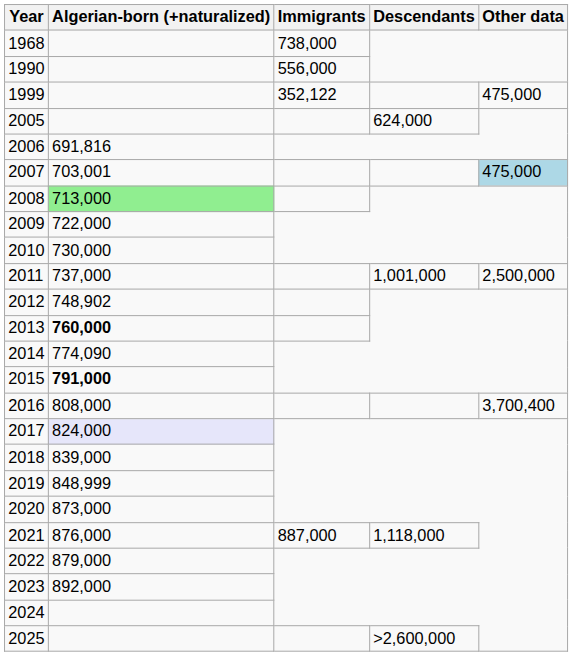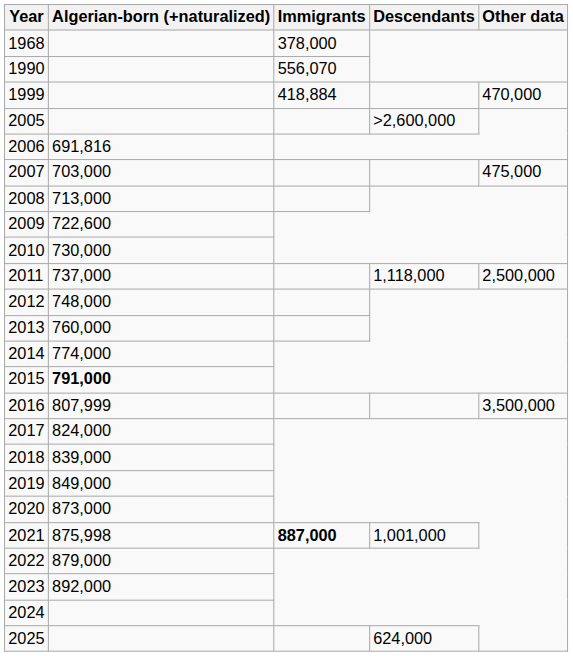 <table class="wikitable">
 <tr>
 <th>Year</th>
 <th>Algerian-born (+naturalized)</th>
 <th>Immigrants</th>
 <th>Descendants</th>
 <th>Other data</th>
 </tr>
 <tr>
 <td>1968</td>
 <td></td>
-<td>738,000</td>
+<td>378,000</td>
 </tr>
 <tr>
 <td>1990</td>
 <td></td>
-<td>556,000</td>
+<td>556,070</td>
 </tr>
 <tr>
 <td>1999</td>
 <td></td>
-<td>352,122</td>
+<td>418,884</td>
 <td></td>
-<td>475,000</td>
+<td>470,000</td>
 </tr>
 <tr>
 <td>2005</td>
 <td></td>
 <td></td>
-<td>624,000</td>
+<td>>2,600,000</td>
 </tr>
 <tr>
 <td>2006</td>
 <td>691,816</td>
 </tr>
 <tr>
 <td>2007</td>
-<td>703,001</td>
+<td>703,000</td>
 <td></td>
 <td></td>
-<td style="background: lightblue;">475,000</td>
+<td>475,000</td>
 </tr>
 <tr>
 <td>2008</td>
-<td style="background: lightgreen;">713,000</td>
+<td>713,000</td>
 <td></td>
 </tr>
 <tr>
 <td>2009</td>
-<td>722,000</td>
+<td>722,600</td>
 </tr>
 <tr>
 <td>2010</td>
 <td>730,000</td>
 </tr>
 <tr>
 <td>2011</td>
 <td>737,000</td>
 <td></td>
-<td>1,001,000</td>
+<td>1,118,000</td>
 <td>2,500,000</td>
 </tr>
 <tr>
 <td>2012</td>
-<td>748,902</td>
+<td>748,000</td>
 <td></td>
 </tr>
 <tr>
 <td>2013</td>
-<td><strong>760,000</strong></td>
+<td>760,000</td>
 <td></td>
 </tr>
 <tr>
 <td>2014</td>
-<td>774,090</td>
+<td>774,000</td>
 </tr>
 <tr>
 <td>2015</td>
 <td><strong>791,000</strong></td>
 </tr>
 <tr>
 <td>2016</td>
-<td>808,000</td>
+<td>807,999</td>
 <td></td>
 <td></td>
-<td>3,700,400</td>
+<td>3,500,000</td>
 </tr>
 <tr>
 <td>2017</td>
-<td style="background: lavender;">824,000</td>
+<td>824,000</td>
 </tr>
 <tr>
 <td>2018</td>
 <td>839,000</td>
 </tr>
 <tr>
 <td>2019</td>
-<td>848,999</td>
+<td>849,000</td>
 </tr>
 <tr>
 <td>2020</td>
 <td>873,000</td>
 </tr>
 <tr>
 <td>2021</td>
-<td>876,000</td>
-<td>887,000</td>
-<td>1,118,000</td>
+<td>875,998</td>
+<td><strong>887,000</strong></td>
+<td>1,001,000</td>
 </tr>
 <tr>
 <td>2022</td>
 <td>879,000</td>
 </tr>
 <tr>
 <td>2023</td>
 <td>892,000</td>
 </tr>
 <tr>
 <td>2024</td>
 <td></td>
 </tr>
 <tr>
 <td>2025</td>
 <td></td>
 <td></td>
-<td>>2,600,000</td>
+<td>624,000</td>
 </tr>
 </table>
